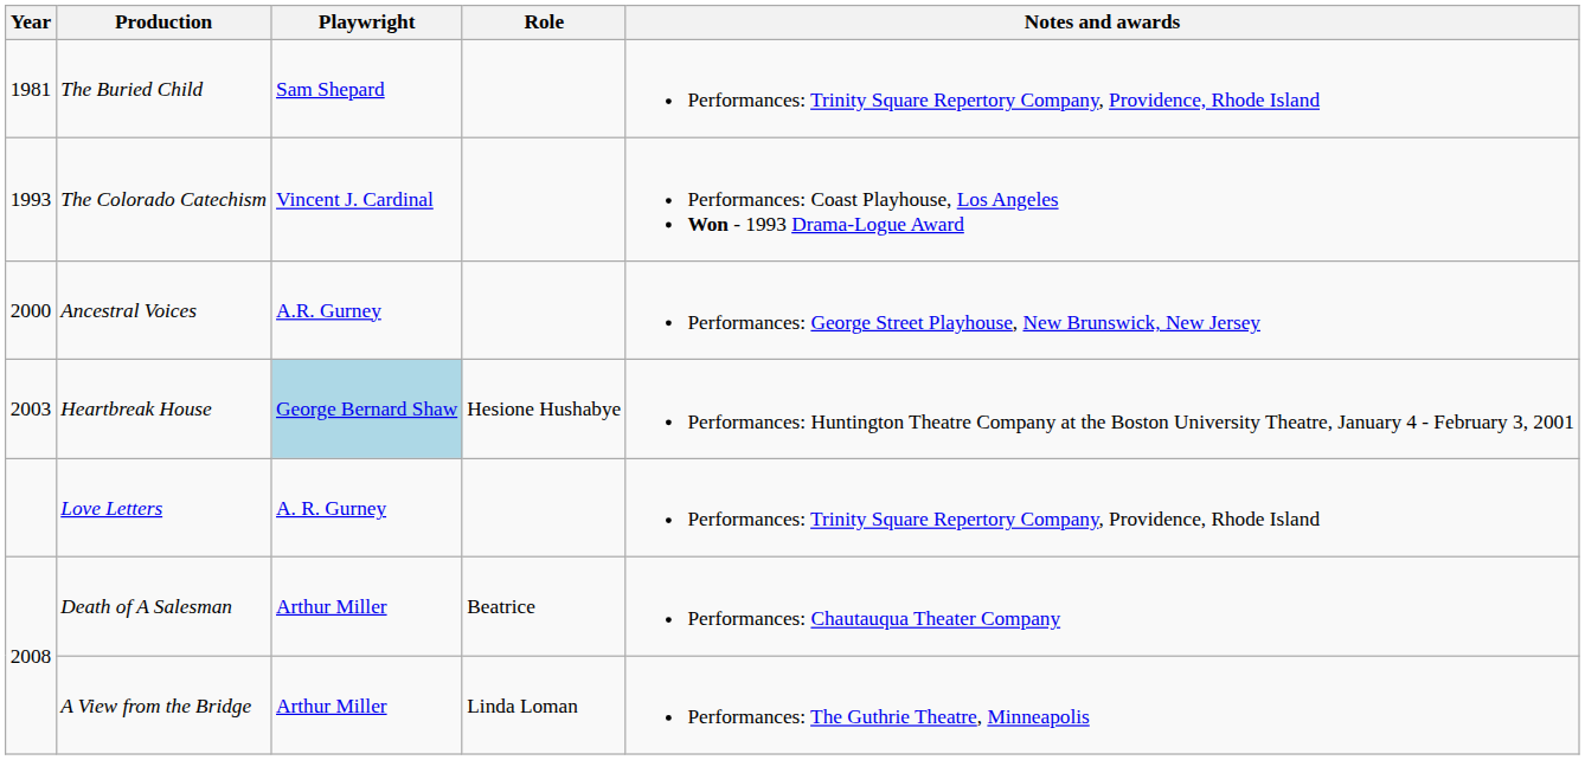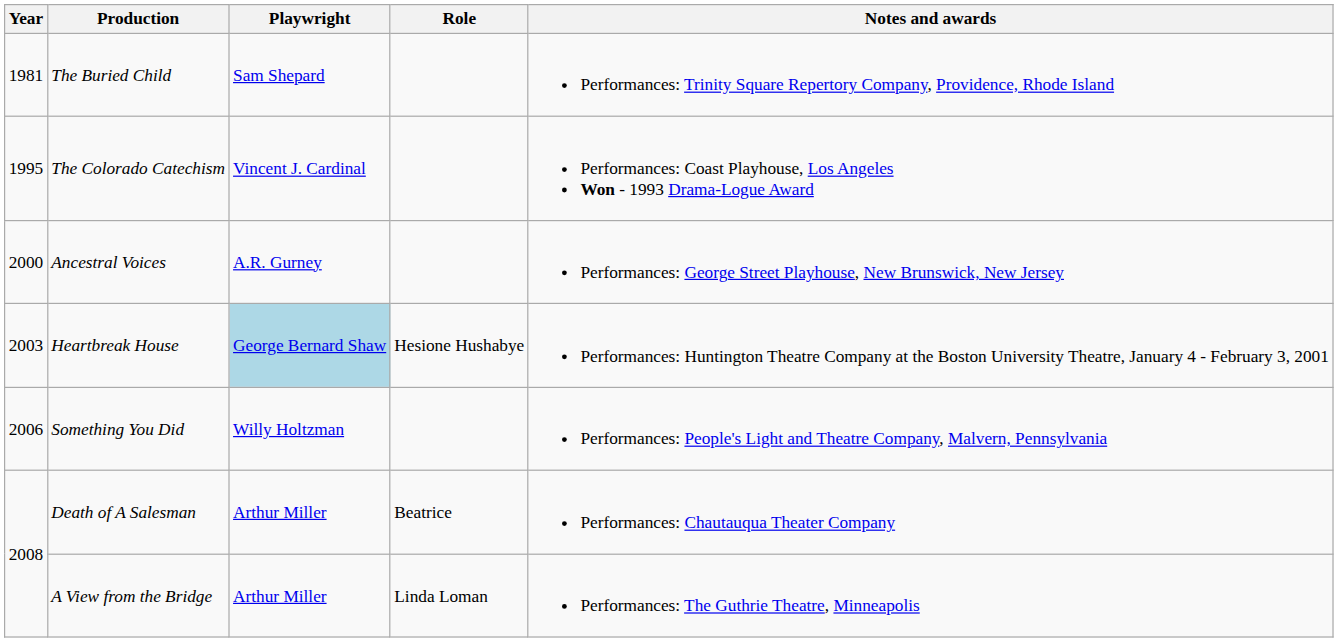 <table class="wikitable" style="font-size: 90%;">
 <tr>
 <th>Year</th>
 <th>Production</th>
 <th>Playwright</th>
 <th>Role</th>
 <th>Notes and awards</th>
 </tr>
 <tr>
 <td>1981</td>
 <td><em>The Buried Child</em></td>
 <td><a href='#'>Sam Shepard</a></td>
 <td></td>
 <td><br><ul><li>Performances: <a href='#'>Trinity Square Repertory Company</a>, <a href='#'>Providence, Rhode Island</a></li></ul></td>
 </tr>
 <tr>
-<td>1993</td>
+<td>1995</td>
 <td><em>The Colorado Catechism</em></td>
 <td><a href='#'>Vincent J. Cardinal</a></td>
 <td></td>
 <td><br><ul><li>Performances: Coast Playhouse, <a href='#'>Los Angeles</a></li><li><strong>Won</strong> - 1993 <a href='#'>Drama-Logue Award</a></li></ul></td>
 </tr>
 <tr>
 <td>2000</td>
 <td><em>Ancestral Voices</em></td>
 <td><a href='#'>A.R. Gurney</a></td>
 <td></td>
 <td><br><ul><li>Performances: <a href='#'>George Street Playhouse</a>, <a href='#'>New Brunswick, New Jersey</a></li></ul></td>
 </tr>
 <tr>
 <td>2003</td>
 <td><em>Heartbreak House</em></td>
 <td style="background: lightblue;"><a href='#'>George Bernard Shaw</a></td>
 <td>Hesione Hushabye</td>
 <td><br><ul><li>Performances: Huntington Theatre Company at the Boston University Theatre, January 4 - February 3, 2001</li></ul></td>
 </tr>
 <tr>
+<td>2006</td>
+<td><em>Something You Did</em></td>
+<td><a href='#'>Willy Holtzman</a></td>
 <td></td>
-<td><em><a href='#'>Love Letters</a></em></td>
-<td><a href='#'>A. R. Gurney</a></td>
-<td></td>
-<td><br><ul><li>Performances: <a href='#'>Trinity Square Repertory Company</a>, Providence, Rhode Island</li></ul></td>
+<td><br><ul><li>Performances: <a href='#'>People's Light and Theatre Company</a>, <a href='#'>Malvern, Pennsylvania</a></li></ul></td>
 </tr>
 <tr>
 <td rowspan="2">2008</td>
 <td><em>Death of A Salesman</em></td>
 <td><a href='#'>Arthur Miller</a></td>
 <td>Beatrice</td>
 <td><br><ul><li>Performances: <a href='#'>Chautauqua Theater Company</a></li></ul></td>
 </tr>
 <tr>
 <td><em>A View from the Bridge</em></td>
 <td><a href='#'>Arthur Miller</a></td>
 <td>Linda Loman</td>
 <td><br><ul><li>Performances: <a href='#'>The Guthrie Theatre</a>, <a href='#'>Minneapolis</a></li></ul></td>
 </tr>
 </table>
